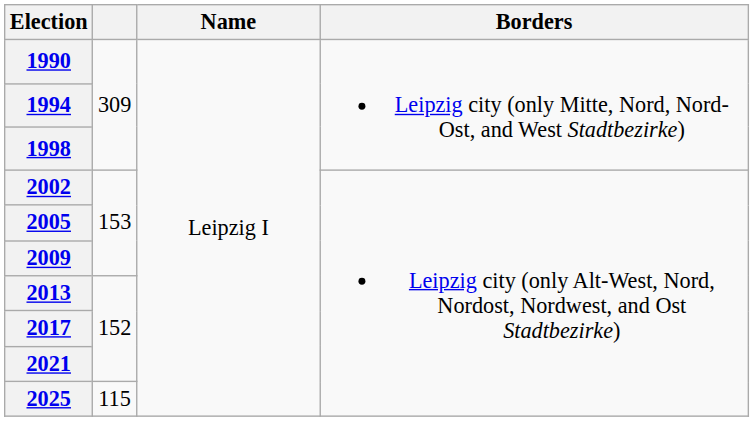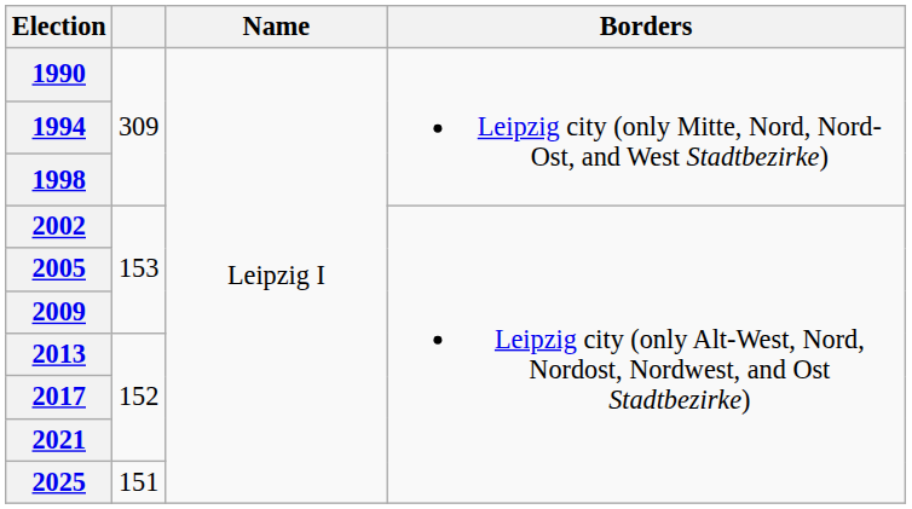 <table class=wikitable style="text-align:center">
 <tr>
 <th>Election</th>
 <th></th>
 <th width=125px>Name</th>
 <th width=300px>Borders</th>
 </tr>
 <tr>
 <th><a href='#'>1990</a></th>
 <td rowspan=3>309</td>
 <td rowspan=10>Leipzig I</td>
 <td rowspan=3><br><ul><li><a href='#'>Leipzig</a> city (only Mitte, Nord, Nord-Ost, and West <em>Stadtbezirke</em>)</li></ul></td>
 </tr>
 <tr>
 <th><a href='#'>1994</a></th>
 </tr>
 <tr>
 <th><a href='#'>1998</a></th>
 </tr>
 <tr>
 <th><a href='#'>2002</a></th>
 <td rowspan=3>153</td>
 <td rowspan=7><br><ul><li><a href='#'>Leipzig</a> city (only Alt-West, Nord, Nordost, Nordwest, and Ost <em>Stadtbezirke</em>)</li></ul></td>
 </tr>
 <tr>
 <th><a href='#'>2005</a></th>
 </tr>
 <tr>
 <th><a href='#'>2009</a></th>
 </tr>
 <tr>
 <th><a href='#'>2013</a></th>
 <td rowspan=3>152</td>
 </tr>
 <tr>
 <th><a href='#'>2017</a></th>
 </tr>
 <tr>
 <th><a href='#'>2021</a></th>
 </tr>
 <tr>
 <th><a href='#'>2025</a></th>
-<td>115</td>
+<td>151</td>
 </tr>
 </table>
